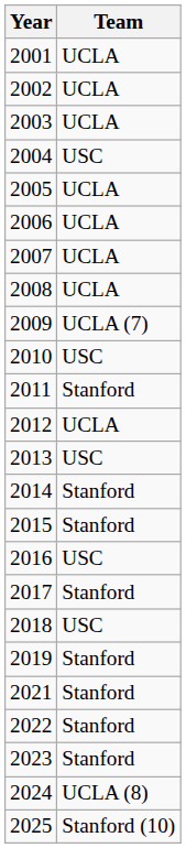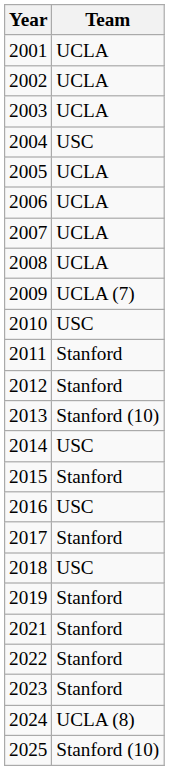 <table class="wikitable">
 <tr>
 <th>Year</th>
 <th>Team</th>
 </tr>
 <tr>
 <td>2001</td>
 <td>UCLA</td>
 </tr>
 <tr>
 <td>2002</td>
 <td>UCLA</td>
 </tr>
 <tr>
 <td>2003</td>
 <td>UCLA</td>
 </tr>
 <tr>
 <td>2004</td>
 <td>USC</td>
 </tr>
 <tr>
 <td>2005</td>
 <td>UCLA</td>
 </tr>
 <tr>
 <td>2006</td>
 <td>UCLA</td>
 </tr>
 <tr>
 <td>2007</td>
 <td>UCLA</td>
 </tr>
 <tr>
 <td>2008</td>
 <td>UCLA</td>
 </tr>
 <tr>
 <td>2009</td>
 <td>UCLA (7)</td>
 </tr>
 <tr>
 <td>2010</td>
 <td>USC</td>
 </tr>
 <tr>
 <td>2011</td>
 <td>Stanford</td>
 </tr>
 <tr>
 <td>2012</td>
-<td>UCLA</td>
+<td>Stanford</td>
 </tr>
 <tr>
 <td>2013</td>
-<td>USC</td>
+<td>Stanford (10)</td>
 </tr>
 <tr>
 <td>2014</td>
-<td>Stanford</td>
+<td>USC</td>
 </tr>
 <tr>
 <td>2015</td>
 <td>Stanford</td>
 </tr>
 <tr>
 <td>2016</td>
 <td>USC</td>
 </tr>
 <tr>
 <td>2017</td>
 <td>Stanford</td>
 </tr>
 <tr>
 <td>2018</td>
 <td>USC</td>
 </tr>
 <tr>
 <td>2019</td>
 <td>Stanford</td>
 </tr>
 <tr>
 <td>2021</td>
 <td>Stanford</td>
 </tr>
 <tr>
 <td>2022</td>
 <td>Stanford</td>
 </tr>
 <tr>
 <td>2023</td>
 <td>Stanford</td>
 </tr>
 <tr>
 <td>2024</td>
 <td>UCLA (8)</td>
 </tr>
 <tr>
 <td>2025</td>
 <td>Stanford (10)</td>
 </tr>
 </table>
